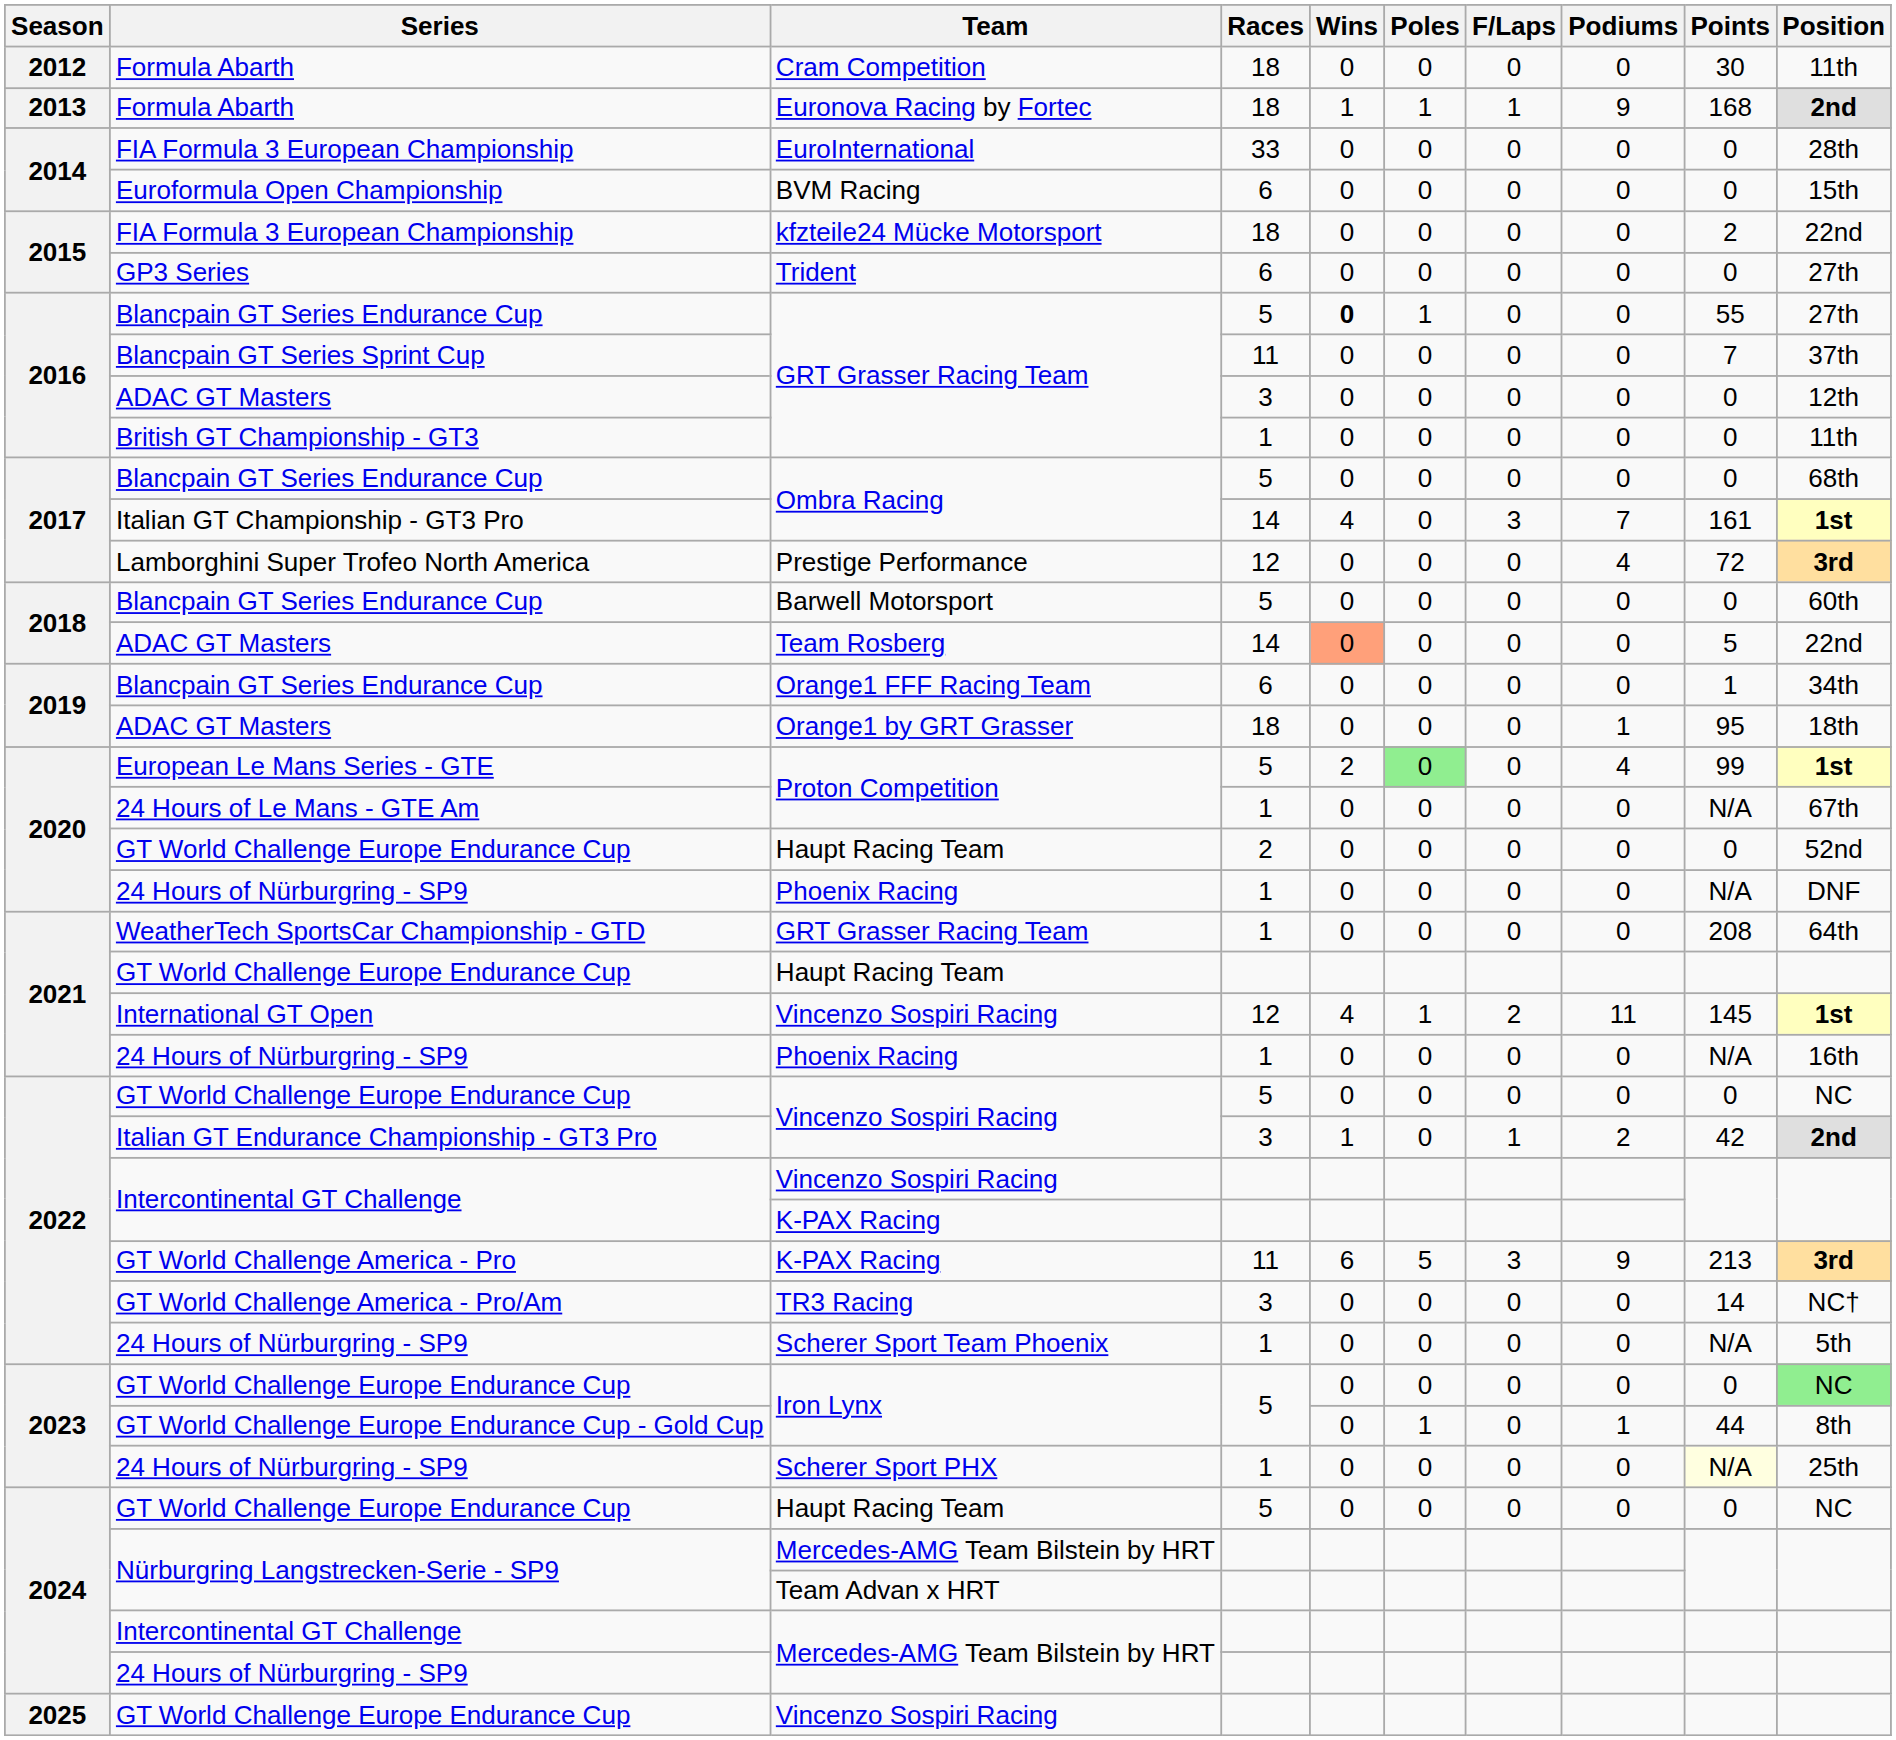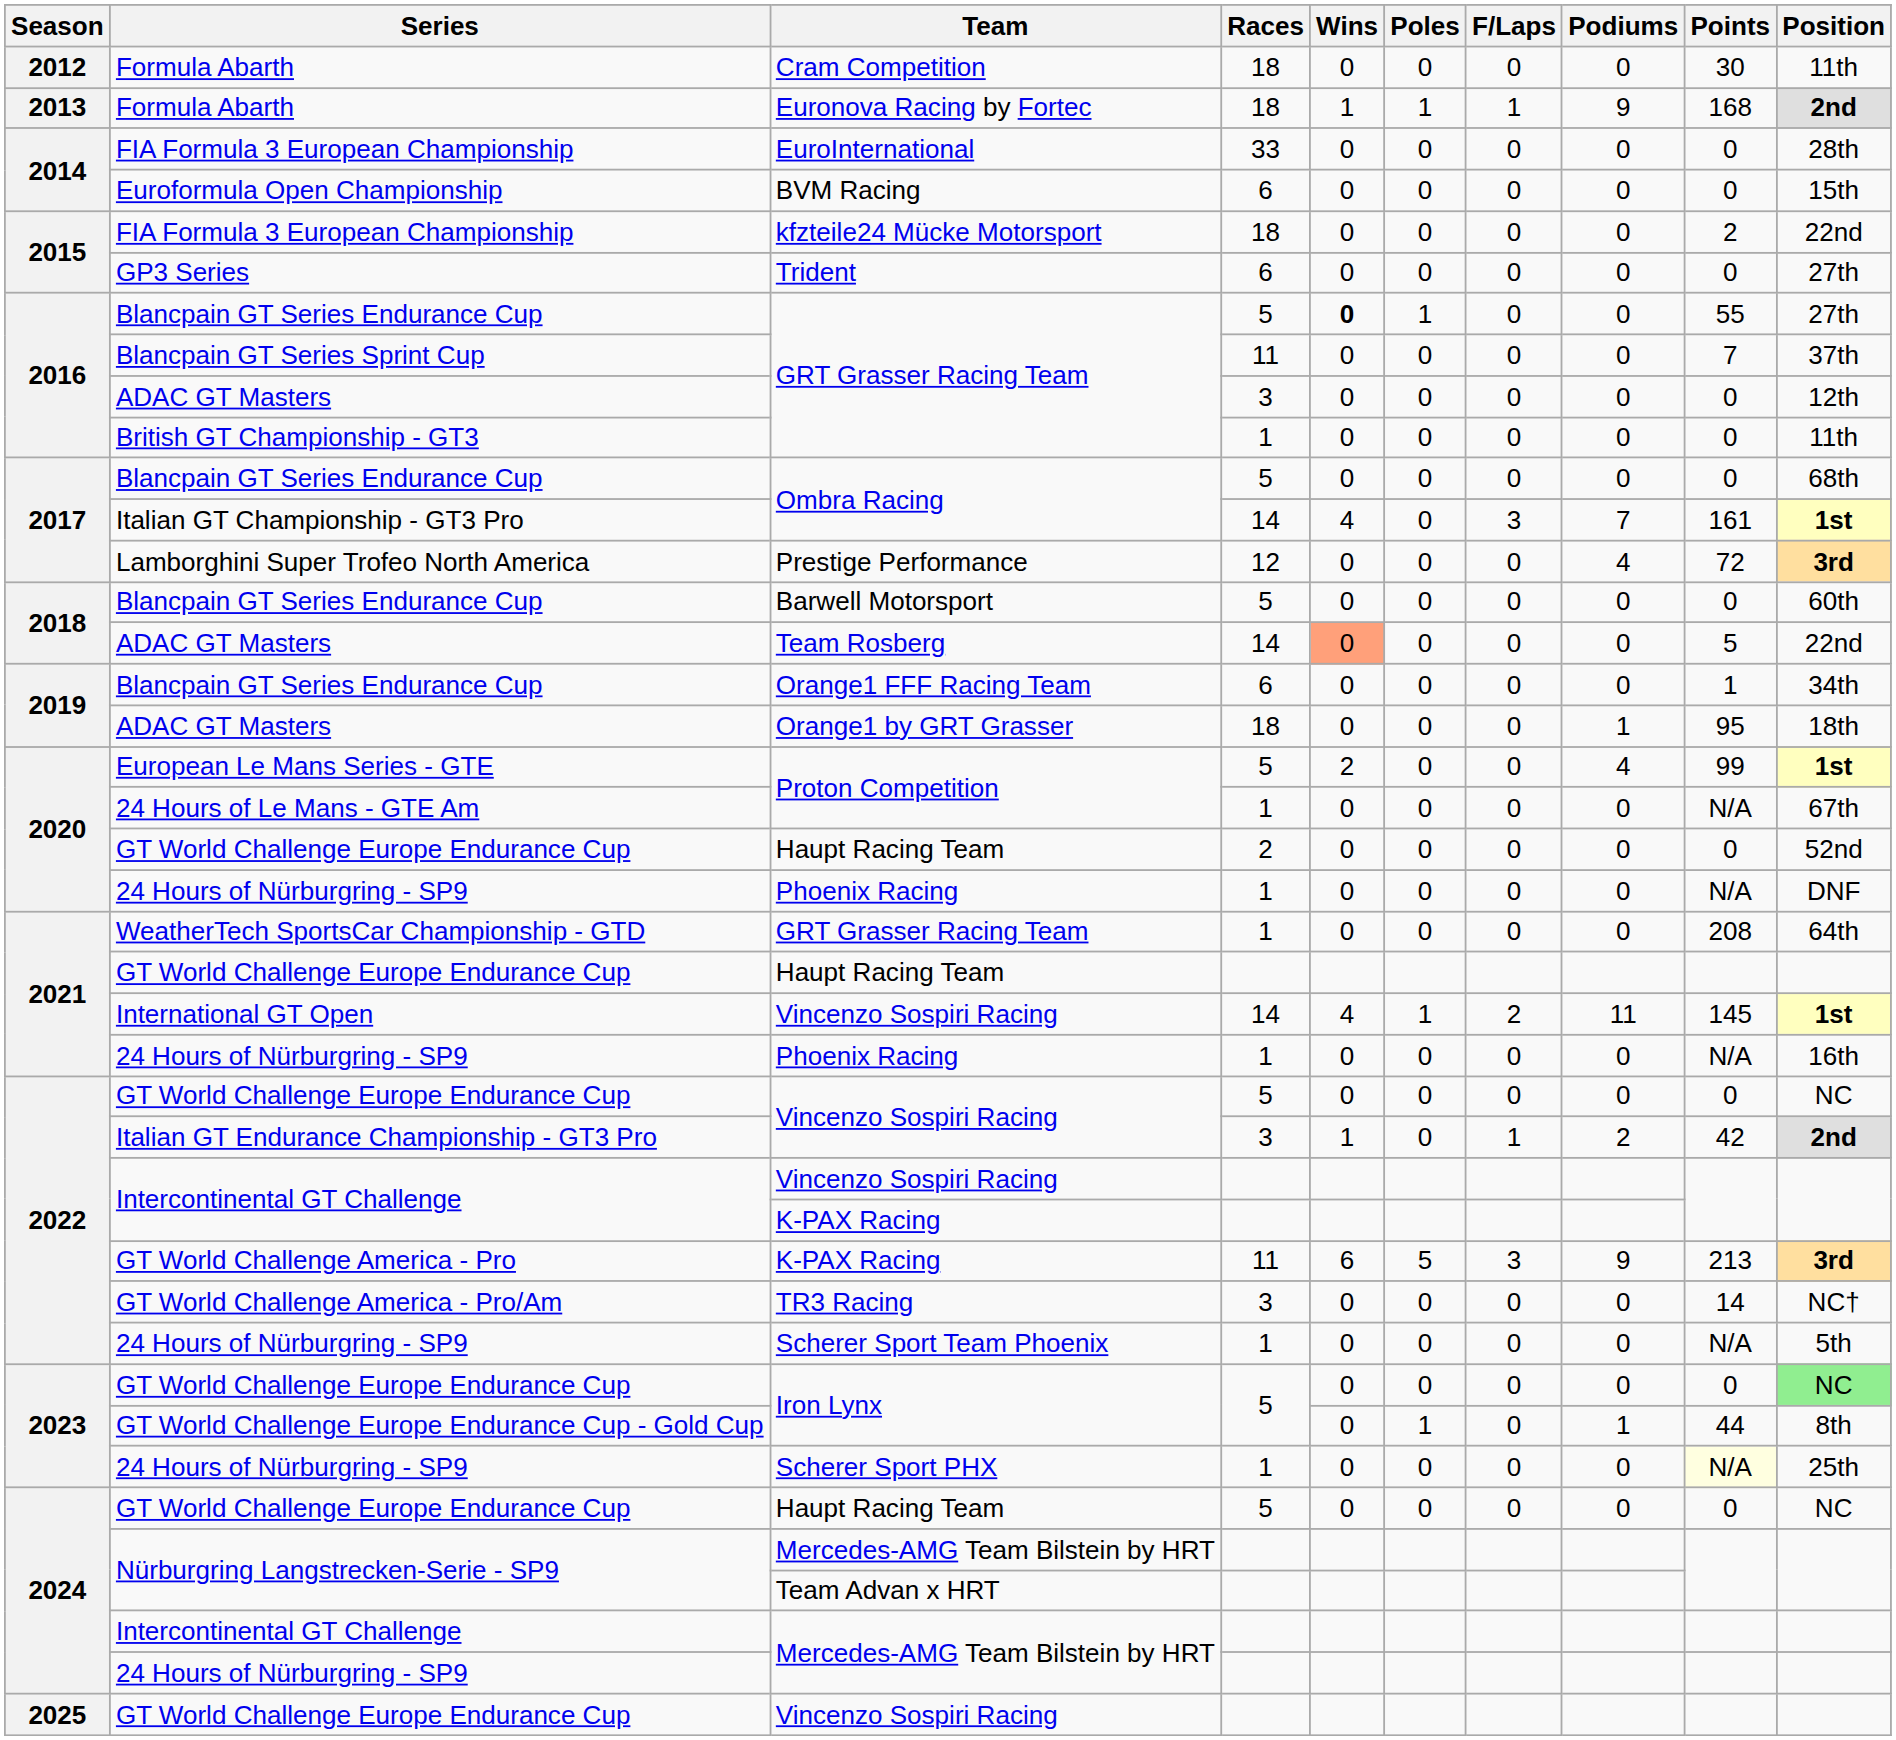 <table class="wikitable" style="font-size: 90%; text-align:center">
 <tr>
 <th>Season</th>
 <th>Series</th>
 <th>Team</th>
 <th>Races</th>
 <th>Wins</th>
 <th>Poles</th>
 <th>F/Laps</th>
 <th>Podiums</th>
 <th>Points</th>
 <th>Position</th>
 </tr>
 <tr>
 <th>2012</th>
 <td align=left><a href='#'>Formula Abarth</a></td>
 <td align=left><a href='#'>Cram Competition</a></td>
 <td>18</td>
 <td>0</td>
 <td>0</td>
 <td>0</td>
 <td>0</td>
 <td>30</td>
 <td>11th</td>
 </tr>
 <tr>
 <th>2013</th>
 <td align=left><a href='#'>Formula Abarth</a></td>
 <td align=left><a href='#'>Euronova Racing</a> by <a href='#'>Fortec</a></td>
 <td>18</td>
 <td>1</td>
 <td>1</td>
 <td>1</td>
 <td>9</td>
 <td>168</td>
 <td style="background:#dfdfdf;"><strong>2nd</strong></td>
 </tr>
 <tr>
 <th rowspan=2>2014</th>
 <td align=left><a href='#'>FIA Formula 3 European Championship</a></td>
 <td align=left><a href='#'>EuroInternational</a></td>
 <td>33</td>
 <td>0</td>
 <td>0</td>
 <td>0</td>
 <td>0</td>
 <td>0</td>
 <td>28th</td>
 </tr>
 <tr>
 <td align=left><a href='#'>Euroformula Open Championship</a></td>
 <td align=left>BVM Racing</td>
 <td>6</td>
 <td>0</td>
 <td>0</td>
 <td>0</td>
 <td>0</td>
 <td>0</td>
 <td>15th</td>
 </tr>
 <tr>
 <th rowspan=2>2015</th>
 <td align=left><a href='#'>FIA Formula 3 European Championship</a></td>
 <td align=left><a href='#'>kfzteile24 Mücke Motorsport</a></td>
 <td>18</td>
 <td>0</td>
 <td>0</td>
 <td>0</td>
 <td>0</td>
 <td>2</td>
 <td>22nd</td>
 </tr>
 <tr>
 <td align=left><a href='#'>GP3 Series</a></td>
 <td align=left><a href='#'>Trident</a></td>
 <td>6</td>
 <td>0</td>
 <td>0</td>
 <td>0</td>
 <td>0</td>
 <td>0</td>
 <td>27th</td>
 </tr>
 <tr>
 <th rowspan="4">2016</th>
 <td align=left><a href='#'>Blancpain GT Series Endurance Cup</a></td>
 <td rowspan="4" align=left><a href='#'>GRT Grasser Racing Team</a></td>
 <td>5</td>
 <td><strong>0</strong></td>
 <td>1</td>
 <td>0</td>
 <td>0</td>
 <td>55</td>
 <td>27th</td>
 </tr>
 <tr>
 <td align=left><a href='#'>Blancpain GT Series Sprint Cup</a></td>
 <td>11</td>
 <td>0</td>
 <td>0</td>
 <td>0</td>
 <td>0</td>
 <td>7</td>
 <td>37th</td>
 </tr>
 <tr>
 <td align=left><a href='#'>ADAC GT Masters</a></td>
 <td>3</td>
 <td>0</td>
 <td>0</td>
 <td>0</td>
 <td>0</td>
 <td>0</td>
 <td>12th</td>
 </tr>
 <tr>
 <td align=left><a href='#'>British GT Championship - GT3</a></td>
 <td>1</td>
 <td>0</td>
 <td>0</td>
 <td>0</td>
 <td>0</td>
 <td>0</td>
 <td>11th</td>
 </tr>
 <tr>
 <th rowspan="3">2017</th>
 <td align=left><a href='#'>Blancpain GT Series Endurance Cup</a></td>
 <td rowspan="2" align=left><a href='#'>Ombra Racing</a></td>
 <td>5</td>
 <td>0</td>
 <td>0</td>
 <td>0</td>
 <td>0</td>
 <td>0</td>
 <td>68th</td>
 </tr>
 <tr>
 <td align=left>Italian GT Championship - GT3 Pro</td>
 <td>14</td>
 <td>4</td>
 <td>0</td>
 <td>3</td>
 <td>7</td>
 <td>161</td>
 <td style="background:#ffffbf;"><strong>1st</strong></td>
 </tr>
 <tr>
 <td align=left>Lamborghini Super Trofeo North America</td>
 <td align=left>Prestige Performance</td>
 <td>12</td>
 <td>0</td>
 <td>0</td>
 <td>0</td>
 <td>4</td>
 <td>72</td>
 <td style="background:#ffdf9f;"><strong>3rd</strong></td>
 </tr>
 <tr>
 <th rowspan="2">2018</th>
 <td align=left><a href='#'>Blancpain GT Series Endurance Cup</a></td>
 <td align=left>Barwell Motorsport</td>
 <td>5</td>
 <td>0</td>
 <td>0</td>
 <td>0</td>
 <td>0</td>
 <td>0</td>
 <td>60th</td>
 </tr>
 <tr>
 <td align=left><a href='#'>ADAC GT Masters</a></td>
 <td align=left><a href='#'>Team Rosberg</a></td>
 <td>14</td>
 <td style="background: lightsalmon;">0</td>
 <td>0</td>
 <td>0</td>
 <td>0</td>
 <td>5</td>
 <td>22nd</td>
 </tr>
 <tr>
 <th rowspan="2">2019</th>
 <td align=left><a href='#'>Blancpain GT Series Endurance Cup</a></td>
 <td align=left><a href='#'>Orange1 FFF Racing Team</a></td>
 <td>6</td>
 <td>0</td>
 <td>0</td>
 <td>0</td>
 <td>0</td>
 <td>1</td>
 <td>34th</td>
 </tr>
 <tr>
 <td align=left><a href='#'>ADAC GT Masters</a></td>
 <td align=left><a href='#'>Orange1 by GRT Grasser</a></td>
 <td>18</td>
 <td>0</td>
 <td>0</td>
 <td>0</td>
 <td>1</td>
 <td>95</td>
 <td>18th</td>
 </tr>
 <tr>
 <th rowspan="4">2020</th>
 <td align=left><a href='#'>European Le Mans Series - GTE</a></td>
 <td rowspan="2" align=left><a href='#'>Proton Competition</a></td>
 <td>5</td>
 <td>2</td>
-<td style="background: lightgreen;">0</td>
+<td>0</td>
 <td>0</td>
 <td>4</td>
 <td>99</td>
 <td style="background:#ffffbf;"><strong>1st</strong></td>
 </tr>
 <tr>
 <td align=left><a href='#'>24 Hours of Le Mans - GTE Am</a></td>
 <td>1</td>
 <td>0</td>
 <td>0</td>
 <td>0</td>
 <td>0</td>
 <td>N/A</td>
 <td>67th</td>
 </tr>
 <tr>
 <td align=left><a href='#'>GT World Challenge Europe Endurance Cup</a></td>
 <td align=left>Haupt Racing Team</td>
 <td>2</td>
 <td>0</td>
 <td>0</td>
 <td>0</td>
 <td>0</td>
 <td>0</td>
 <td>52nd</td>
 </tr>
 <tr>
 <td align=left><a href='#'>24 Hours of Nürburgring - SP9</a></td>
 <td align=left><a href='#'>Phoenix Racing</a></td>
 <td>1</td>
 <td>0</td>
 <td>0</td>
 <td>0</td>
 <td>0</td>
 <td>N/A</td>
 <td>DNF</td>
 </tr>
 <tr>
 <th rowspan="4">2021</th>
 <td align="left"><a href='#'>WeatherTech SportsCar Championship - GTD</a></td>
 <td align="left"><a href='#'>GRT Grasser Racing Team</a></td>
 <td>1</td>
 <td>0</td>
 <td>0</td>
 <td>0</td>
 <td>0</td>
 <td>208</td>
 <td>64th</td>
 </tr>
 <tr>
 <td align=left><a href='#'>GT World Challenge Europe Endurance Cup</a></td>
 <td align=left>Haupt Racing Team</td>
 <td></td>
 <td></td>
 <td></td>
 <td></td>
 <td></td>
 <td></td>
 <td></td>
 </tr>
 <tr>
 <td align=left><a href='#'>International GT Open</a></td>
 <td align=left><a href='#'>Vincenzo Sospiri Racing</a></td>
-<td>12</td>
+<td>14</td>
 <td>4</td>
 <td>1</td>
 <td>2</td>
 <td>11</td>
 <td>145</td>
 <td style="background:#ffffbf;"><strong>1st</strong></td>
 </tr>
 <tr>
 <td align=left><a href='#'>24 Hours of Nürburgring - SP9</a></td>
 <td align=left><a href='#'>Phoenix Racing</a></td>
 <td>1</td>
 <td>0</td>
 <td>0</td>
 <td>0</td>
 <td>0</td>
 <td>N/A</td>
 <td>16th</td>
 </tr>
 <tr>
 <th rowspan="7">2022</th>
 <td align="left"><a href='#'>GT World Challenge Europe Endurance Cup</a></td>
 <td rowspan="2" align="left"><a href='#'>Vincenzo Sospiri Racing</a></td>
 <td>5</td>
 <td>0</td>
 <td>0</td>
 <td>0</td>
 <td>0</td>
 <td>0</td>
 <td>NC</td>
 </tr>
 <tr>
 <td align="left"><a href='#'>Italian GT Endurance Championship - GT3 Pro</a></td>
 <td>3</td>
 <td>1</td>
 <td>0</td>
 <td>1</td>
 <td>2</td>
 <td>42</td>
 <td style="background:#dfdfdf;"><strong>2nd</strong></td>
 </tr>
 <tr>
 <td rowspan="2" align="left"><a href='#'>Intercontinental GT Challenge</a></td>
 <td align=left><a href='#'>Vincenzo Sospiri Racing</a></td>
 <td></td>
 <td></td>
 <td></td>
 <td></td>
 <td></td>
 <td rowspan="2"></td>
 <td rowspan="2"></td>
 </tr>
 <tr>
 <td align=left><a href='#'>K-PAX Racing</a></td>
 <td></td>
 <td></td>
 <td></td>
 <td></td>
 <td></td>
 </tr>
 <tr>
 <td align=left><a href='#'>GT World Challenge America - Pro</a></td>
 <td align="left"><a href='#'>K-PAX Racing</a></td>
 <td>11</td>
 <td>6</td>
 <td>5</td>
 <td>3</td>
 <td>9</td>
 <td>213</td>
 <td style="background:#ffdf9f;"><strong>3rd</strong></td>
 </tr>
 <tr>
 <td align=left><a href='#'>GT World Challenge America - Pro/Am</a></td>
 <td align="left"><a href='#'>TR3 Racing</a></td>
 <td>3</td>
 <td>0</td>
 <td>0</td>
 <td>0</td>
 <td>0</td>
 <td>14</td>
 <td>NC†</td>
 </tr>
 <tr>
 <td align=left><a href='#'>24 Hours of Nürburgring - SP9</a></td>
 <td align=left><a href='#'>Scherer Sport Team Phoenix</a></td>
 <td>1</td>
 <td>0</td>
 <td>0</td>
 <td>0</td>
 <td>0</td>
 <td>N/A</td>
 <td>5th</td>
 </tr>
 <tr>
 <th rowspan="3">2023</th>
 <td align=left><a href='#'>GT World Challenge Europe Endurance Cup</a></td>
 <td rowspan="2" align="left"><a href='#'>Iron Lynx</a></td>
 <td rowspan="2">5</td>
 <td>0</td>
 <td>0</td>
 <td>0</td>
 <td>0</td>
 <td>0</td>
 <td style="background: lightgreen;">NC</td>
 </tr>
 <tr>
 <td nowrap><a href='#'>GT World Challenge Europe Endurance Cup - Gold Cup</a></td>
 <td>0</td>
 <td>1</td>
 <td>0</td>
 <td>1</td>
 <td>44</td>
 <td>8th</td>
 </tr>
 <tr>
 <td align=left><a href='#'>24 Hours of Nürburgring - SP9</a></td>
 <td align=left><a href='#'>Scherer Sport PHX</a></td>
 <td>1</td>
 <td>0</td>
 <td>0</td>
 <td>0</td>
 <td>0</td>
 <td style="background: lightyellow;">N/A</td>
 <td>25th</td>
 </tr>
 <tr>
 <th rowspan="5">2024</th>
 <td align=left><a href='#'>GT World Challenge Europe Endurance Cup</a></td>
 <td align=left>Haupt Racing Team</td>
 <td>5</td>
 <td>0</td>
 <td>0</td>
 <td>0</td>
 <td>0</td>
 <td>0</td>
 <td>NC</td>
 </tr>
 <tr>
 <td rowspan="2" align="left"><a href='#'>Nürburgring Langstrecken-Serie - SP9</a></td>
 <td align="left"><a href='#'>Mercedes-AMG</a> Team Bilstein by HRT</td>
 <td></td>
 <td></td>
 <td></td>
 <td></td>
 <td></td>
 <td rowspan="2"></td>
 <td rowspan="2"></td>
 </tr>
 <tr>
 <td align=left>Team Advan x HRT</td>
 <td></td>
 <td></td>
 <td></td>
 <td></td>
 <td></td>
 </tr>
 <tr>
 <td align="left"><a href='#'>Intercontinental GT Challenge</a></td>
 <td rowspan="2" align=left nowrap><a href='#'>Mercedes-AMG</a> Team Bilstein by HRT</td>
 <td></td>
 <td></td>
 <td></td>
 <td></td>
 <td></td>
 <td></td>
 <td></td>
 </tr>
 <tr>
 <td align=left><a href='#'>24 Hours of Nürburgring - SP9</a></td>
 <td></td>
 <td></td>
 <td></td>
 <td></td>
 <td></td>
 <td></td>
 <td></td>
 </tr>
 <tr>
 <th>2025</th>
 <td align=left><a href='#'>GT World Challenge Europe Endurance Cup</a></td>
 <td align=left><a href='#'>Vincenzo Sospiri Racing</a></td>
 <td></td>
 <td></td>
 <td></td>
 <td></td>
 <td></td>
 <td></td>
 <td></td>
 </tr>
 </table>
